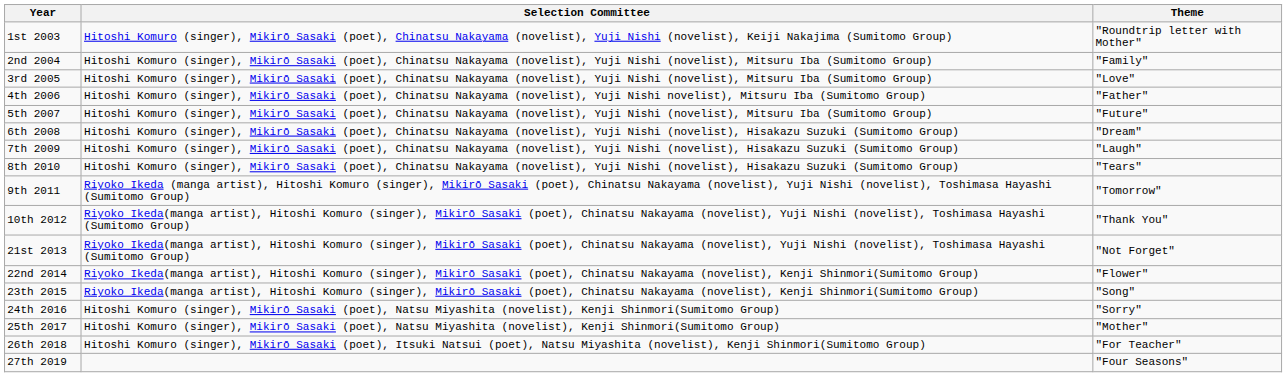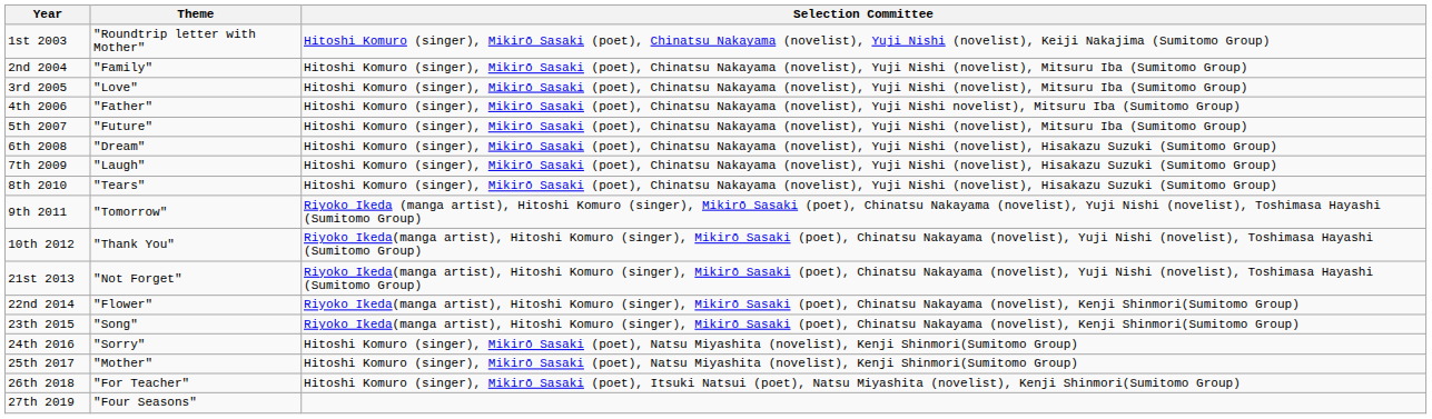 <table class="wikitable" style="font-size: smaller;">
 <tr>
 <th width=70>Year</th>
+<th width=180>Theme</th>
 <th>Selection Committee</th>
-<th width=180>Theme</th>
 </tr>
 <tr>
 <td>1st 2003</td>
+<td>"Roundtrip letter with Mother"</td>
 <td><a href='#'>Hitoshi Komuro</a> (singer), <a href='#'>Mikirō Sasaki</a> (poet), <a href='#'>Chinatsu Nakayama</a> (novelist), <a href='#'>Yuji Nishi</a> (novelist), Keiji Nakajima (Sumitomo Group)</td>
-<td>"Roundtrip letter with Mother"</td>
 </tr>
 <tr>
 <td>2nd 2004</td>
+<td>"Family"</td>
 <td>Hitoshi Komuro (singer), <a href='#'>Mikirō Sasaki</a> (poet), Chinatsu Nakayama (novelist), Yuji Nishi (novelist), Mitsuru Iba (Sumitomo Group)</td>
-<td>"Family"</td>
 </tr>
 <tr>
 <td>3rd 2005</td>
+<td>"Love"</td>
 <td>Hitoshi Komuro (singer), <a href='#'>Mikirō Sasaki</a> (poet), Chinatsu Nakayama (novelist), Yuji Nishi (novelist), Mitsuru Iba (Sumitomo Group)</td>
-<td>"Love"</td>
 </tr>
 <tr>
 <td>4th 2006</td>
+<td>"Father"</td>
 <td>Hitoshi Komuro (singer), <a href='#'>Mikirō Sasaki</a> (poet), Chinatsu Nakayama (novelist), Yuji Nishi novelist), Mitsuru Iba (Sumitomo Group)</td>
-<td>"Father"</td>
 </tr>
 <tr>
 <td>5th 2007</td>
+<td>"Future"</td>
 <td>Hitoshi Komuro (singer), <a href='#'>Mikirō Sasaki</a> (poet), Chinatsu Nakayama (novelist), Yuji Nishi (novelist), Mitsuru Iba (Sumitomo Group)</td>
-<td>"Future"</td>
 </tr>
 <tr>
 <td>6th 2008</td>
+<td>"Dream"</td>
 <td>Hitoshi Komuro (singer), <a href='#'>Mikirō Sasaki</a> (poet), Chinatsu Nakayama (novelist), Yuji Nishi (novelist), Hisakazu Suzuki (Sumitomo Group)</td>
-<td>"Dream"</td>
 </tr>
 <tr>
 <td>7th 2009</td>
+<td>"Laugh"</td>
 <td>Hitoshi Komuro (singer), <a href='#'>Mikirō Sasaki</a> (poet), Chinatsu Nakayama (novelist), Yuji Nishi (novelist), Hisakazu Suzuki (Sumitomo Group)</td>
-<td>"Laugh"</td>
 </tr>
 <tr>
 <td>8th 2010</td>
+<td>"Tears"</td>
 <td>Hitoshi Komuro (singer), <a href='#'>Mikirō Sasaki</a> (poet), Chinatsu Nakayama (novelist), Yuji Nishi (novelist), Hisakazu Suzuki (Sumitomo Group)</td>
-<td>"Tears"</td>
 </tr>
 <tr>
 <td>9th 2011</td>
+<td>"Tomorrow"</td>
 <td><a href='#'>Riyoko Ikeda</a> (manga artist), Hitoshi Komuro (singer), <a href='#'>Mikirō Sasaki</a> (poet), Chinatsu Nakayama (novelist), Yuji Nishi (novelist), Toshimasa Hayashi (Sumitomo Group)</td>
-<td>"Tomorrow"</td>
 </tr>
 <tr>
 <td>10th 2012</td>
+<td>"Thank You"</td>
 <td><a href='#'>Riyoko Ikeda</a>(manga artist), Hitoshi Komuro (singer), <a href='#'>Mikirō Sasaki</a> (poet), Chinatsu Nakayama (novelist), Yuji Nishi (novelist), Toshimasa Hayashi (Sumitomo Group)</td>
-<td>"Thank You"</td>
 </tr>
 <tr>
 <td>21st 2013</td>
+<td>"Not Forget"</td>
 <td><a href='#'>Riyoko Ikeda</a>(manga artist), Hitoshi Komuro (singer), <a href='#'>Mikirō Sasaki</a> (poet), Chinatsu Nakayama (novelist), Yuji Nishi (novelist), Toshimasa Hayashi (Sumitomo Group)</td>
-<td>"Not Forget"</td>
 </tr>
 <tr>
 <td>22nd 2014</td>
+<td>"Flower"</td>
 <td><a href='#'>Riyoko Ikeda</a>(manga artist), Hitoshi Komuro (singer), <a href='#'>Mikirō Sasaki</a> (poet), Chinatsu Nakayama (novelist), Kenji Shinmori(Sumitomo Group)</td>
-<td>"Flower"</td>
 </tr>
 <tr>
 <td>23th 2015</td>
+<td>"Song"</td>
 <td><a href='#'>Riyoko Ikeda</a>(manga artist), Hitoshi Komuro (singer), <a href='#'>Mikirō Sasaki</a> (poet), Chinatsu Nakayama (novelist), Kenji Shinmori(Sumitomo Group)</td>
-<td>"Song"</td>
 </tr>
 <tr>
 <td>24th 2016</td>
+<td>"Sorry"</td>
 <td>Hitoshi Komuro (singer), <a href='#'>Mikirō Sasaki</a> (poet), Natsu Miyashita (novelist), Kenji Shinmori(Sumitomo Group)</td>
-<td>"Sorry"</td>
 </tr>
 <tr>
 <td>25th 2017</td>
+<td>"Mother"</td>
 <td>Hitoshi Komuro (singer), <a href='#'>Mikirō Sasaki</a> (poet), Natsu Miyashita (novelist), Kenji Shinmori(Sumitomo Group)</td>
-<td>"Mother"</td>
 </tr>
 <tr>
 <td>26th 2018</td>
+<td>"For Teacher"</td>
 <td>Hitoshi Komuro (singer), <a href='#'>Mikirō Sasaki</a> (poet), Itsuki Natsui (poet), Natsu Miyashita (novelist), Kenji Shinmori(Sumitomo Group)</td>
-<td>"For Teacher"</td>
 </tr>
 <tr>
 <td>27th 2019</td>
+<td>"Four Seasons"</td>
 <td></td>
-<td>"Four Seasons"</td>
 </tr>
 </table>
